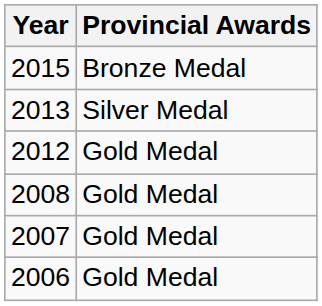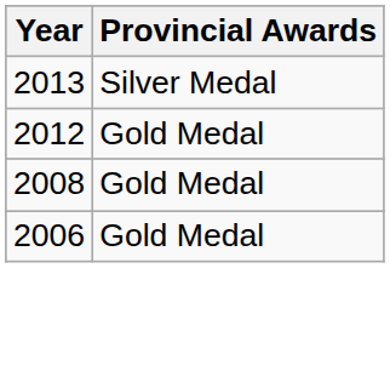 <table class="wikitable">
 <tr>
 <th>Year</th>
 <th>Provincial Awards</th>
-</tr>
-<tr>
-<td>2015</td>
-<td>Bronze Medal</td>
 </tr>
 <tr>
 <td>2013</td>
 <td>Silver Medal</td>
 </tr>
 <tr>
 <td>2012</td>
 <td>Gold Medal</td>
 </tr>
 <tr>
 <td>2008</td>
 <td>Gold Medal</td>
 </tr>
 <tr>
-<td>2007</td>
-<td>Gold Medal</td>
-</tr>
-<tr>
 <td>2006</td>
 <td>Gold Medal</td>
 </tr>
 </table>
